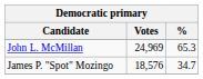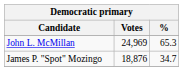 <table class="wikitable" align="left" style="margin: 1em 1em 1em 0; font-size: 95%;">
 <tr>
 <th colspan="3">Democratic primary</th>
 </tr>
 <tr>
 <th colspan="1" style="width: 170px">Candidate</th>
 <th style="width: 50px">Votes</th>
 <th style="width: 40px">%</th>
 </tr>
 <tr>
 </tr>
 <tr>
 <td><a href='#'>John L. McMillan</a></td>
 <td align="right">24,969</td>
 <td align="right">65.3</td>
 </tr>
 <tr>
 <td>James P. "Spot" Mozingo</td>
-<td align="right">18,576</td>
+<td align="right">18,876</td>
 <td align="right">34.7</td>
 </tr>
 <tr>
 </tr>
 </table>
